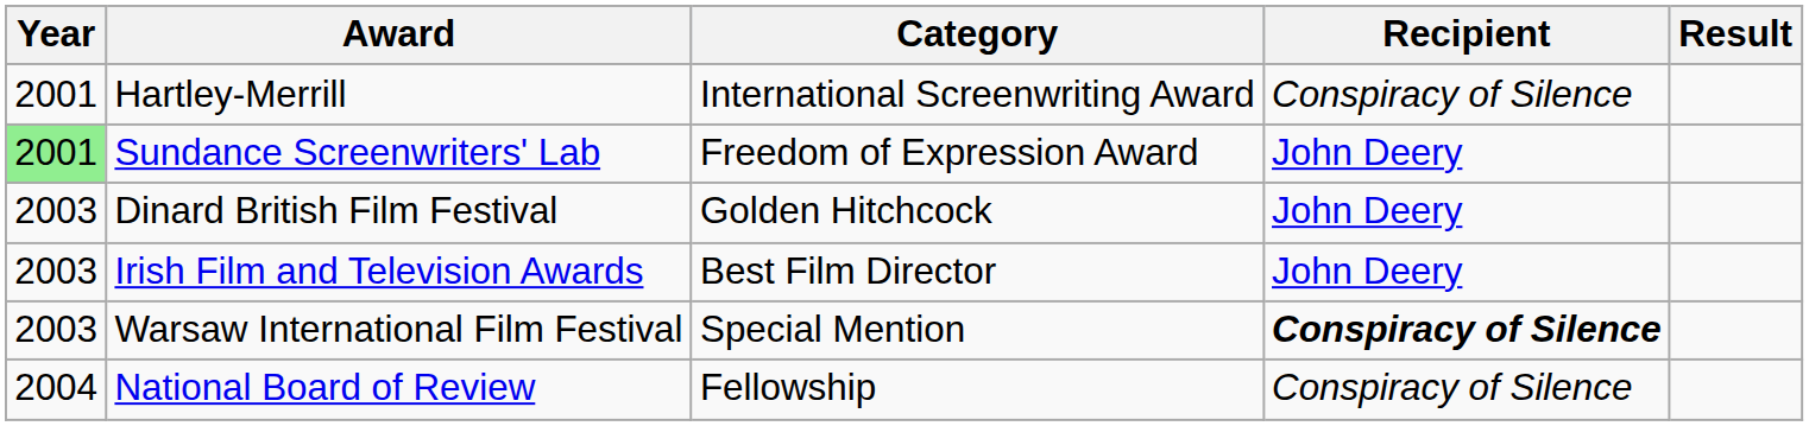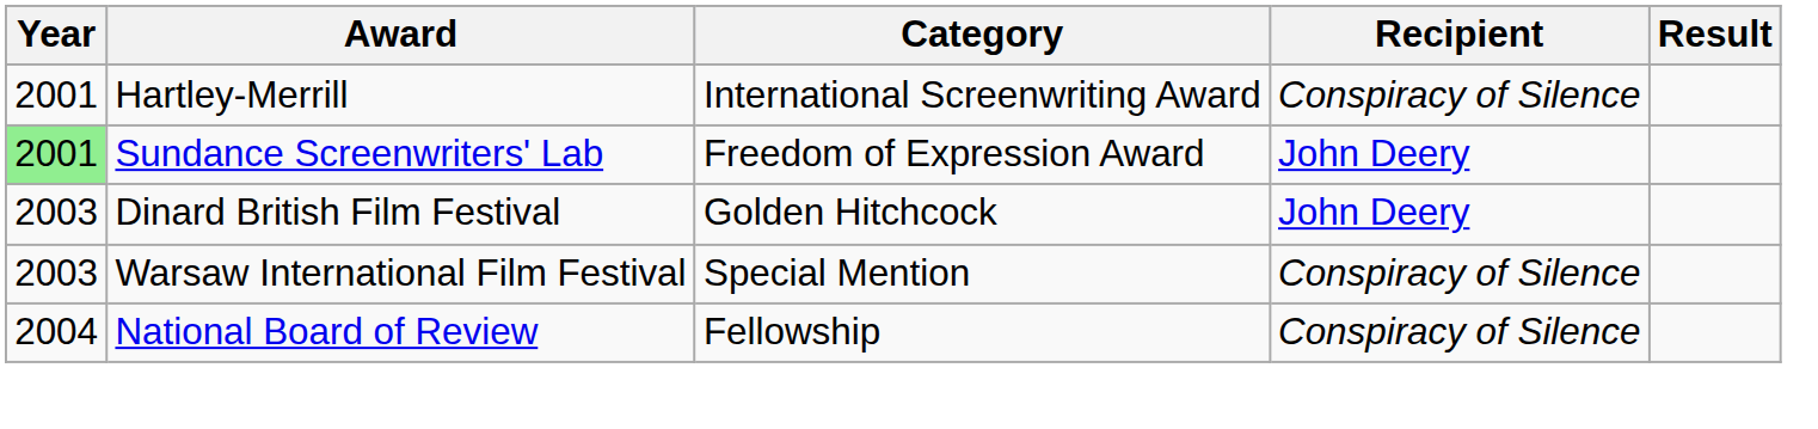 <table class="wikitable">
 <tr style="background:#b0c4de; text-align:center;">
 <th>Year</th>
 <th>Award</th>
 <th>Category</th>
 <th>Recipient</th>
 <th>Result</th>
 </tr>
 <tr>
 <td>2001</td>
 <td>Hartley-Merrill</td>
 <td>International Screenwriting Award</td>
 <td><em>Conspiracy of Silence</em></td>
 <td></td>
 </tr>
 <tr>
 <td style="background: lightgreen;">2001</td>
 <td><a href='#'>Sundance Screenwriters' Lab</a></td>
 <td>Freedom of Expression Award</td>
 <td><a href='#'>John Deery</a></td>
 <td></td>
 </tr>
 <tr>
 <td>2003</td>
 <td>Dinard British Film Festival</td>
 <td>Golden Hitchcock</td>
 <td><a href='#'>John Deery</a></td>
 <td></td>
 </tr>
 <tr>
 <td>2003</td>
-<td><a href='#'>Irish Film and Television Awards</a></td>
-<td>Best Film Director</td>
-<td><a href='#'>John Deery</a></td>
-<td></td>
-</tr>
-<tr>
-<td>2003</td>
 <td>Warsaw International Film Festival</td>
 <td>Special Mention</td>
-<td><strong><em>Conspiracy of Silence</em></strong></td>
+<td><em>Conspiracy of Silence</em></td>
 <td></td>
 </tr>
 <tr>
 <td>2004</td>
 <td><a href='#'>National Board of Review</a></td>
 <td>Fellowship</td>
 <td><em>Conspiracy of Silence</em></td>
 <td></td>
 </tr>
 </table>
